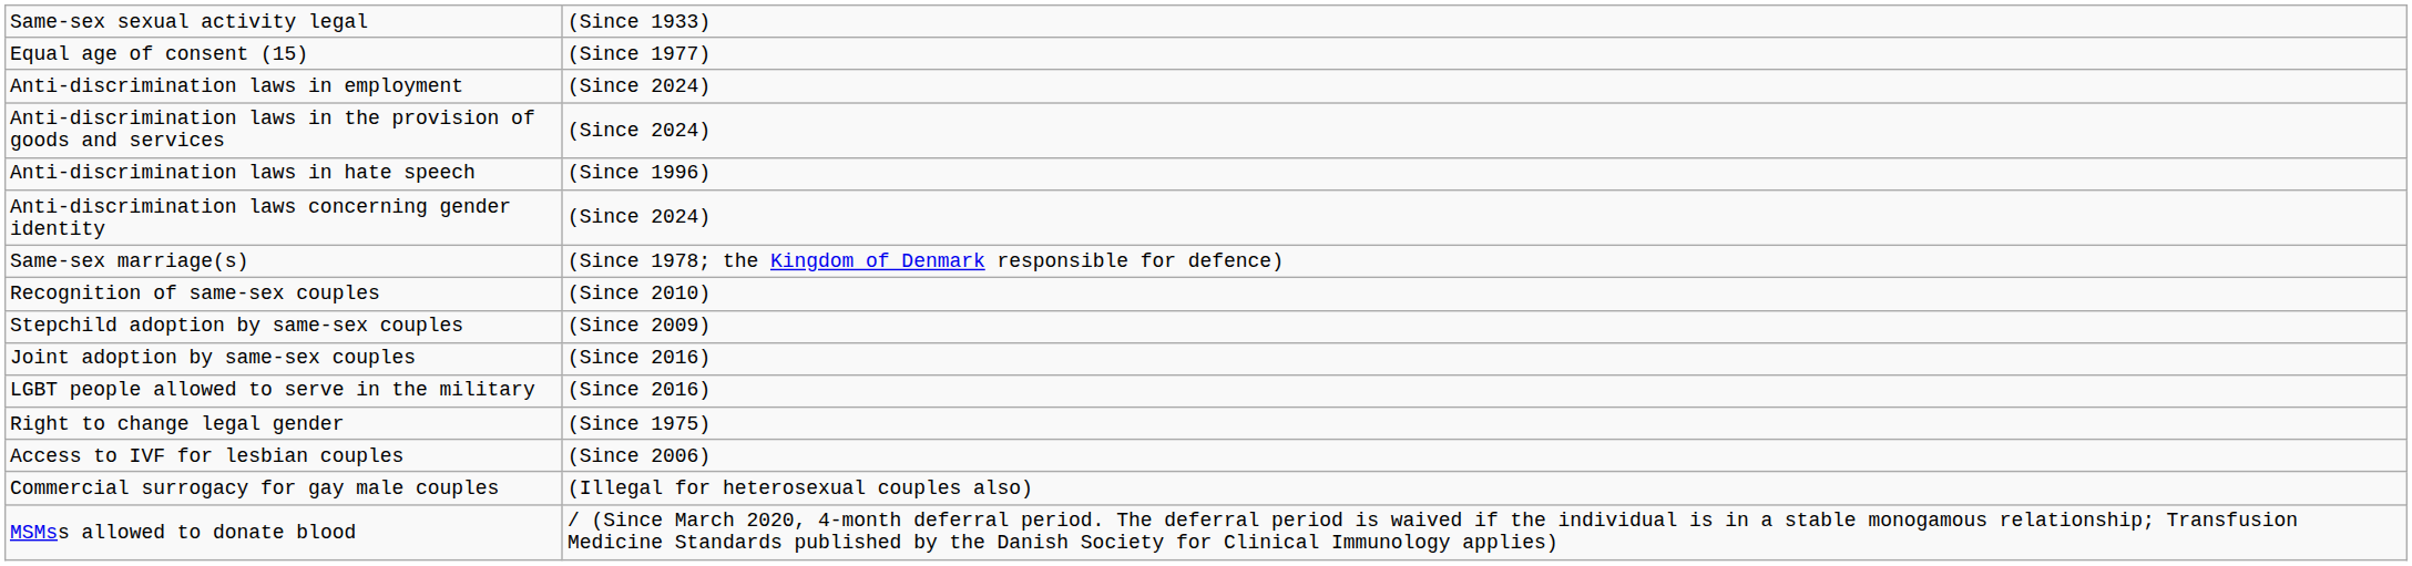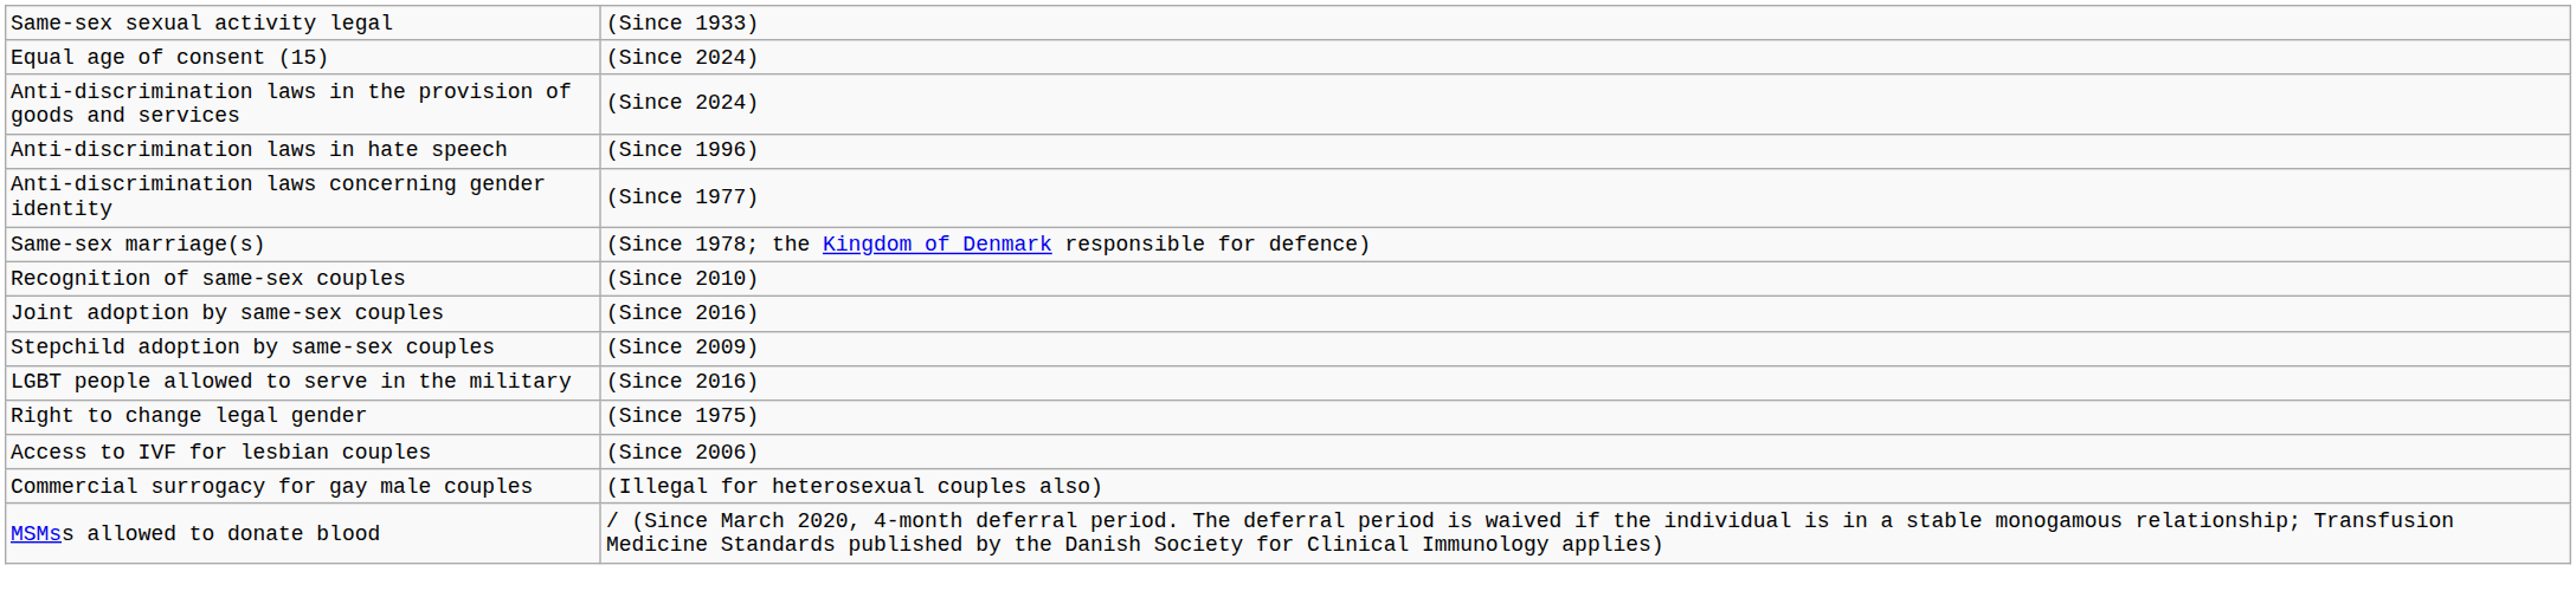 <table class="wikitable">
 <tr>
 <td>Same-sex sexual activity legal</td>
 <td> (Since 1933)</td>
 </tr>
 <tr>
 <td>Equal age of consent (15)</td>
-<td> (Since 1977)</td>
-</tr>
-<tr>
-<td>Anti-discrimination laws in employment</td>
 <td> (Since 2024)</td>
 </tr>
 <tr>
 <td>Anti-discrimination laws in the provision of goods and services</td>
 <td> (Since 2024)</td>
 </tr>
 <tr>
 <td>Anti-discrimination laws in hate speech</td>
 <td> (Since 1996)</td>
 </tr>
 <tr>
 <td>Anti-discrimination laws concerning gender identity</td>
-<td> (Since 2024)</td>
+<td> (Since 1977)</td>
 </tr>
 <tr>
 <td>Same-sex marriage(s)</td>
 <td> (Since 1978; the <a href='#'>Kingdom of Denmark</a> responsible for defence)</td>
 </tr>
 <tr>
 <td>Recognition of same-sex couples</td>
 <td> (Since 2010)</td>
 </tr>
 <tr>
+<td>Joint adoption by same-sex couples</td>
+<td> (Since 2016)</td>
+</tr>
+<tr>
 <td>Stepchild adoption by same-sex couples</td>
 <td> (Since 2009)</td>
-</tr>
-<tr>
-<td>Joint adoption by same-sex couples</td>
-<td> (Since 2016)</td>
 </tr>
 <tr>
 <td>LGBT people allowed to serve in the military</td>
 <td> (Since 2016)</td>
 </tr>
 <tr>
 <td>Right to change legal gender</td>
 <td> (Since 1975)</td>
 </tr>
 <tr>
 <td>Access to IVF for lesbian couples</td>
 <td> (Since 2006)</td>
 </tr>
 <tr>
 <td>Commercial surrogacy for gay male couples</td>
 <td> (Illegal for heterosexual couples also)</td>
 </tr>
 <tr>
 <td><a href='#'>MSMs</a>s allowed to donate blood</td>
 <td>/ (Since March 2020, 4-month deferral period. The deferral period is waived if the individual is in a stable monogamous relationship; Transfusion Medicine Standards published by the Danish Society for Clinical Immunology applies)</td>
 </tr>
 </table>
